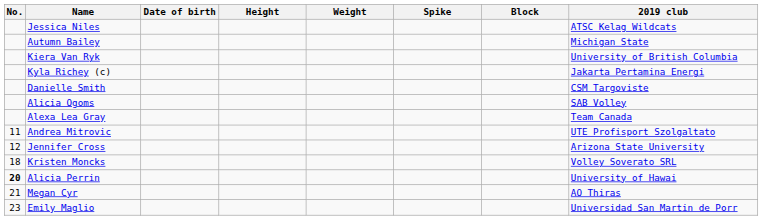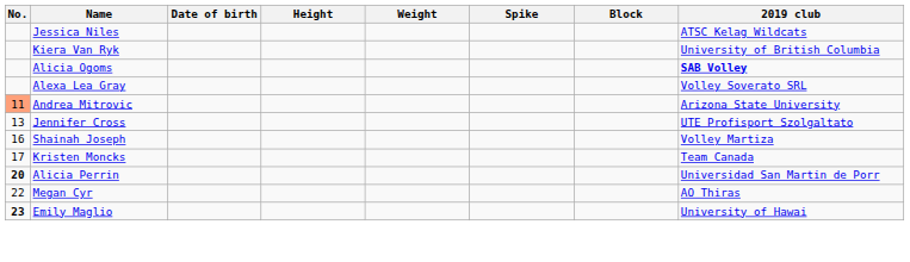 <table class="wikitable sortable" style="font-size:100%; text-align:center;">
 <tr>
 <th>No.</th>
 <th style="width:12em">Name</th>
 <th style="width:8em">Date of birth</th>
 <th style="width:9em">Height</th>
 <th style="width:9em">Weight</th>
 <th style="width:9em">Spike</th>
 <th style="width:9em">Block</th>
 <th style="width:20em">2019 club</th>
 </tr>
 <tr>
 <td></td>
 <td align=left><a href='#'>Jessica Niles</a></td>
 <td align="right"></td>
 <td></td>
 <td></td>
 <td></td>
 <td></td>
 <td align=left> <a href='#'>ATSC Kelag Wildcats</a></td>
 </tr>
 <tr>
 <td></td>
-<td align=left><a href='#'>Autumn Bailey</a></td>
-<td align=right></td>
-<td></td>
-<td></td>
-<td></td>
-<td></td>
-<td align=left> <a href='#'>Michigan State</a></td>
-</tr>
-<tr>
-<td></td>
 <td align=left><a href='#'>Kiera Van Ryk</a></td>
 <td align=right></td>
 <td></td>
 <td></td>
 <td></td>
 <td></td>
 <td align=left> <a href='#'>University of British Columbia</a></td>
 </tr>
 <tr>
 <td></td>
-<td align=left><a href='#'>Kyla Richey</a> (c)</td>
-<td align=right></td>
-<td></td>
-<td></td>
-<td></td>
-<td></td>
-<td align=left> <a href='#'>Jakarta Pertamina Energi</a></td>
-</tr>
-<tr>
-<td></td>
-<td align=left><a href='#'>Danielle Smith</a></td>
-<td align=right></td>
-<td></td>
-<td></td>
-<td></td>
-<td></td>
-<td align=left> <a href='#'>CSM Targoviste</a></td>
-</tr>
-<tr>
-<td></td>
 <td align=left><a href='#'>Alicia Ogoms</a></td>
 <td align=right></td>
 <td></td>
 <td></td>
 <td></td>
 <td></td>
-<td align=left> <a href='#'>SAB Volley</a></td>
+<td align=left><strong> <a href='#'>SAB Volley</a></strong></td>
 </tr>
 <tr>
 <td></td>
 <td align=left><a href='#'>Alexa Lea Gray</a></td>
 <td align=right></td>
 <td></td>
 <td></td>
 <td></td>
 <td></td>
-<td align=left> <a href='#'>Team Canada</a></td>
+<td align=left> <a href='#'>Volley Soverato SRL</a></td>
 </tr>
 <tr>
-<td>11</td>
+<td style="background: lightsalmon;">11</td>
 <td align=left><a href='#'>Andrea Mitrovic</a></td>
 <td align="right"></td>
+<td></td>
+<td></td>
+<td></td>
+<td></td>
+<td align=left> <a href='#'>Arizona State University</a></td>
+</tr>
+<tr>
+<td>13</td>
+<td align=left><a href='#'>Jennifer Cross</a></td>
+<td align=right></td>
 <td></td>
 <td></td>
 <td></td>
 <td></td>
 <td align=left> <a href='#'>UTE Profisport Szolgaltato</a></td>
 </tr>
 <tr>
-<td>12</td>
-<td align=left><a href='#'>Jennifer Cross</a></td>
-<td align=right></td>
+<td>16</td>
+<td align=left><a href='#'>Shainah Joseph</a></td>
+<td align="right"></td>
 <td></td>
 <td></td>
 <td></td>
 <td></td>
-<td align=left> <a href='#'>Arizona State University</a></td>
+<td align=left> <a href='#'>Volley Martiza</a></td>
 </tr>
 <tr>
-<td>18</td>
+<td>17</td>
 <td align=left><a href='#'>Kristen Moncks</a></td>
 <td align="right"></td>
 <td></td>
 <td></td>
 <td></td>
 <td></td>
-<td align=left> <a href='#'>Volley Soverato SRL</a></td>
+<td align=left> <a href='#'>Team Canada</a></td>
 </tr>
 <tr>
 <td><strong>20</strong></td>
 <td align=left><a href='#'>Alicia Perrin</a></td>
 <td align="right"></td>
 <td></td>
 <td></td>
 <td></td>
 <td></td>
-<td align=left> <a href='#'>University of Hawai</a></td>
+<td align=left> <a href='#'>Universidad San Martin de Porr</a></td>
 </tr>
 <tr>
-<td>21</td>
+<td>22</td>
 <td align=left><a href='#'>Megan Cyr</a></td>
 <td align="right"></td>
 <td></td>
 <td></td>
 <td></td>
 <td></td>
 <td align=left> <a href='#'>AO Thiras</a></td>
 </tr>
 <tr>
-<td>23</td>
+<td><strong>23</strong></td>
 <td align=left><a href='#'>Emily Maglio</a></td>
 <td align=right></td>
 <td></td>
 <td></td>
 <td></td>
 <td></td>
-<td align=left> <a href='#'>Universidad San Martin de Porr</a></td>
+<td align=left> <a href='#'>University of Hawai</a></td>
 </tr>
 </table>
